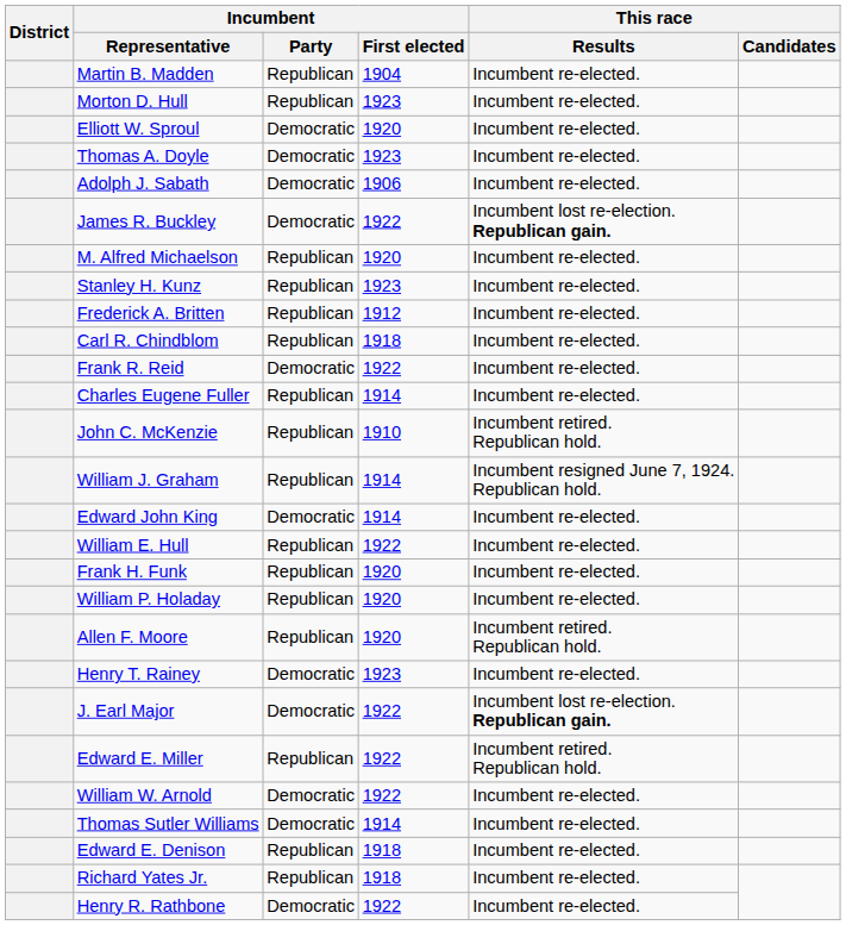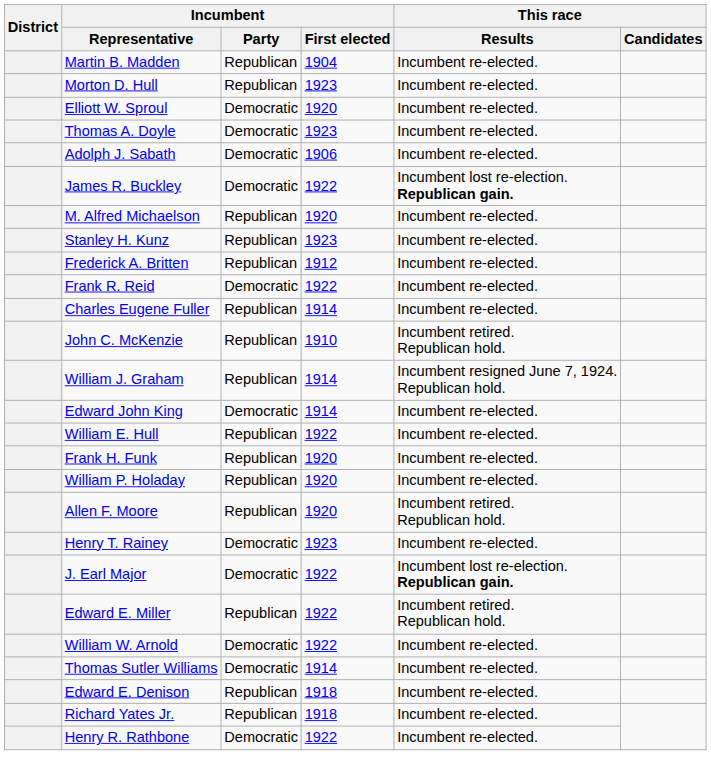 <table class=wikitable>
 <tr>
 <th rowspan=2>District</th>
 <th colspan=3>Incumbent</th>
 <th colspan=2>This race</th>
 </tr>
 <tr>
 <th>Representative</th>
 <th>Party</th>
 <th>First elected</th>
 <th>Results</th>
 <th>Candidates</th>
 </tr>
 <tr>
 <th></th>
 <td><a href='#'>Martin B. Madden</a></td>
 <td>Republican</td>
 <td><a href='#'>1904</a></td>
 <td>Incumbent re-elected.</td>
 <td nowrap></td>
 </tr>
 <tr>
 <th></th>
 <td><a href='#'>Morton D. Hull</a></td>
 <td>Republican</td>
 <td><a href='#'>1923 </a></td>
 <td>Incumbent re-elected.</td>
 <td nowrap></td>
 </tr>
 <tr>
 <th></th>
 <td><a href='#'>Elliott W. Sproul</a></td>
 <td>Democratic</td>
 <td><a href='#'>1920</a></td>
 <td>Incumbent re-elected.</td>
 <td nowrap></td>
 </tr>
 <tr>
 <th></th>
 <td><a href='#'>Thomas A. Doyle</a></td>
 <td>Democratic</td>
 <td><a href='#'>1923 </a></td>
 <td>Incumbent re-elected.</td>
 <td nowrap></td>
 </tr>
 <tr>
 <th></th>
 <td><a href='#'>Adolph J. Sabath</a></td>
 <td>Democratic</td>
 <td><a href='#'>1906</a></td>
 <td>Incumbent re-elected.</td>
 <td nowrap></td>
 </tr>
 <tr>
 <th></th>
 <td><a href='#'>James R. Buckley</a></td>
 <td>Democratic</td>
 <td><a href='#'>1922</a></td>
 <td>Incumbent lost re-election.<br><strong>Republican gain.</strong></td>
 <td nowrap></td>
 </tr>
 <tr>
 <th></th>
 <td><a href='#'>M. Alfred Michaelson</a></td>
 <td>Republican</td>
 <td><a href='#'>1920</a></td>
 <td>Incumbent re-elected.</td>
 <td nowrap></td>
 </tr>
 <tr>
 <th></th>
 <td><a href='#'>Stanley H. Kunz</a></td>
 <td>Republican</td>
 <td><a href='#'>1923</a></td>
 <td>Incumbent re-elected.</td>
 <td nowrap></td>
 </tr>
 <tr>
 <th></th>
 <td><a href='#'>Frederick A. Britten</a></td>
 <td>Republican</td>
 <td><a href='#'>1912</a></td>
-<td>Incumbent re-elected.</td>
-<td nowrap></td>
-</tr>
-<tr>
-<th></th>
-<td><a href='#'>Carl R. Chindblom</a></td>
-<td>Republican</td>
-<td><a href='#'>1918</a></td>
 <td>Incumbent re-elected.</td>
 <td nowrap></td>
 </tr>
 <tr>
 <th></th>
 <td><a href='#'>Frank R. Reid</a></td>
 <td>Democratic</td>
 <td><a href='#'>1922</a></td>
 <td>Incumbent re-elected.</td>
 <td nowrap></td>
 </tr>
 <tr>
 <th></th>
 <td><a href='#'>Charles Eugene Fuller</a></td>
 <td>Republican</td>
 <td><a href='#'>1914</a></td>
 <td>Incumbent re-elected.</td>
 <td nowrap></td>
 </tr>
 <tr>
 <th></th>
 <td><a href='#'>John C. McKenzie</a></td>
 <td>Republican</td>
 <td><a href='#'>1910</a></td>
 <td>Incumbent retired.<br>Republican hold.</td>
 <td nowrap></td>
 </tr>
 <tr>
 <th></th>
 <td><a href='#'>William J. Graham</a></td>
 <td>Republican</td>
 <td><a href='#'>1914</a></td>
 <td>Incumbent resigned June 7, 1924.<br>Republican hold.</td>
 <td nowrap></td>
 </tr>
 <tr>
 <th></th>
 <td><a href='#'>Edward John King</a></td>
 <td>Democratic</td>
 <td><a href='#'>1914</a></td>
 <td>Incumbent re-elected.</td>
 <td nowrap></td>
 </tr>
 <tr>
 <th></th>
 <td><a href='#'>William E. Hull</a></td>
 <td>Republican</td>
 <td><a href='#'>1922</a></td>
 <td>Incumbent re-elected.</td>
 <td nowrap></td>
 </tr>
 <tr>
 <th></th>
 <td><a href='#'>Frank H. Funk</a></td>
 <td>Republican</td>
 <td><a href='#'>1920</a></td>
 <td>Incumbent re-elected.</td>
 <td nowrap></td>
 </tr>
 <tr>
 <th></th>
 <td><a href='#'>William P. Holaday</a></td>
 <td>Republican</td>
 <td><a href='#'>1920</a></td>
 <td>Incumbent re-elected.</td>
 <td nowrap></td>
 </tr>
 <tr>
 <th></th>
 <td><a href='#'>Allen F. Moore</a></td>
 <td>Republican</td>
 <td><a href='#'>1920</a></td>
 <td>Incumbent retired.<br>Republican hold.</td>
 <td nowrap></td>
 </tr>
 <tr>
 <th></th>
 <td><a href='#'>Henry T. Rainey</a></td>
 <td>Democratic</td>
 <td><a href='#'>1923</a></td>
 <td>Incumbent re-elected.</td>
 <td nowrap></td>
 </tr>
 <tr>
 <th></th>
 <td><a href='#'>J. Earl Major</a></td>
 <td>Democratic</td>
 <td><a href='#'>1922</a></td>
 <td>Incumbent lost re-election.<br><strong>Republican gain.</strong></td>
 <td nowrap></td>
 </tr>
 <tr>
 <th></th>
 <td><a href='#'>Edward E. Miller</a></td>
 <td>Republican</td>
 <td><a href='#'>1922</a></td>
 <td>Incumbent retired.<br>Republican hold.</td>
 <td nowrap></td>
 </tr>
 <tr>
 <th></th>
 <td><a href='#'>William W. Arnold</a></td>
 <td>Democratic</td>
 <td><a href='#'>1922</a></td>
 <td>Incumbent re-elected.</td>
 <td nowrap></td>
 </tr>
 <tr>
 <th></th>
 <td><a href='#'>Thomas Sutler Williams</a></td>
 <td>Democratic</td>
 <td><a href='#'>1914</a></td>
 <td>Incumbent re-elected.</td>
 <td nowrap></td>
 </tr>
 <tr>
 <th></th>
 <td><a href='#'>Edward E. Denison</a></td>
 <td>Republican</td>
 <td><a href='#'>1918</a></td>
 <td>Incumbent re-elected.</td>
 <td nowrap></td>
 </tr>
 <tr>
 <th></th>
 <td><a href='#'>Richard Yates Jr.</a></td>
 <td>Republican</td>
 <td><a href='#'>1918</a></td>
 <td>Incumbent re-elected.</td>
 <td rowspan=2 nowrap></td>
 </tr>
 <tr>
 <th></th>
 <td><a href='#'>Henry R. Rathbone</a></td>
 <td>Democratic</td>
 <td><a href='#'>1922</a></td>
 <td>Incumbent re-elected.</td>
 </tr>
 </table>
